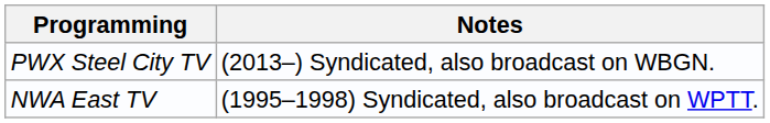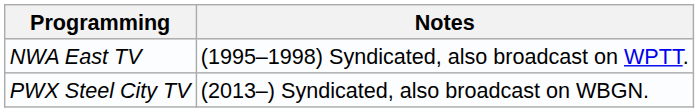 <table class="wikitable" style="background:#fcfdff; font-size:95%;">
 <tr>
 <th>Programming</th>
 <th>Notes</th>
 </tr>
 <tr>
+<td><em>NWA East TV</em></td>
+<td>(1995–1998) Syndicated, also broadcast on <a href='#'>WPTT</a>.</td>
+</tr>
+<tr>
 <td><em>PWX Steel City TV</em></td>
 <td>(2013–) Syndicated, also broadcast on WBGN.</td>
 </tr>
-<tr>
-<td><em>NWA East TV</em></td>
-<td>(1995–1998) Syndicated, also broadcast on <a href='#'>WPTT</a>.</td>
-</tr>
 </table>
